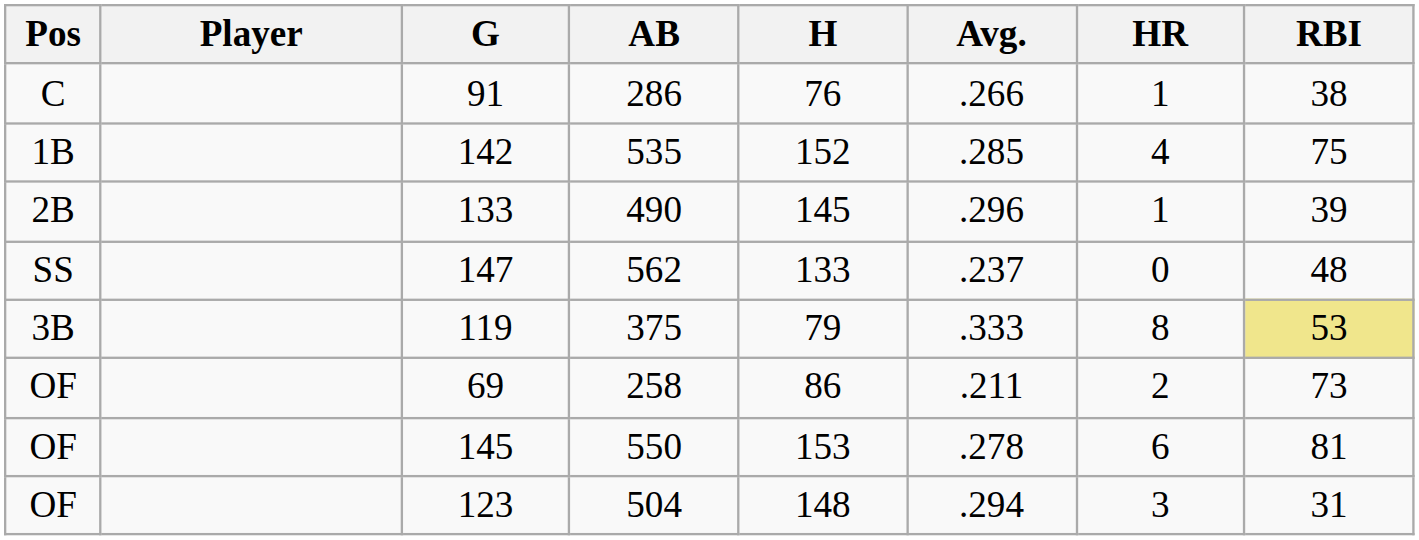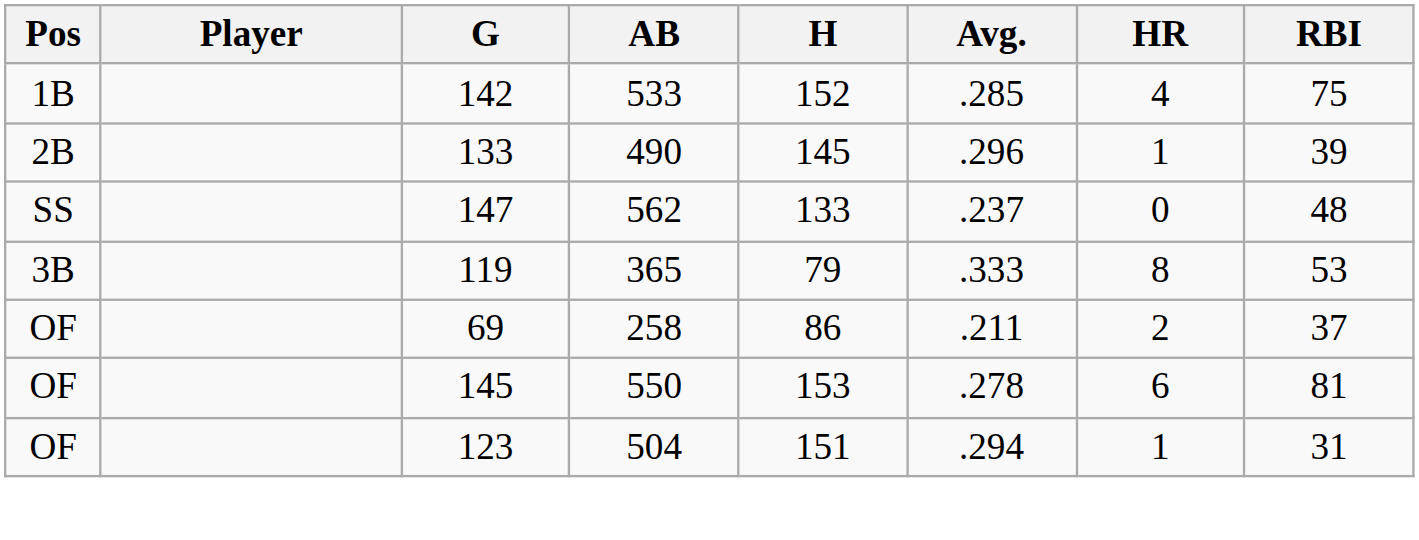 <table class="wikitable sortable">
 <tr>
 <th bgcolor="#DDDDFF" width="5%">Pos</th>
 <th bgcolor="#DDDDFF" width="16%">Player</th>
 <th bgcolor="#DDDDFF" width="9%">G</th>
 <th bgcolor="#DDDDFF" width="9%">AB</th>
 <th bgcolor="#DDDDFF" width="9%">H</th>
 <th bgcolor="#DDDDFF" width="9%">Avg.</th>
 <th bgcolor="#DDDDFF" width="9%">HR</th>
 <th bgcolor="#DDDDFF" width="9%">RBI</th>
 </tr>
 <tr align="center">
-<td>C</td>
-<td></td>
-<td>91</td>
-<td>286</td>
-<td>76</td>
-<td>.266</td>
-<td>1</td>
-<td>38</td>
-</tr>
-<tr align="center">
 <td>1B</td>
 <td></td>
 <td>142</td>
-<td>535</td>
+<td>533</td>
 <td>152</td>
 <td>.285</td>
 <td>4</td>
 <td>75</td>
 </tr>
 <tr align="center">
 <td>2B</td>
 <td></td>
 <td>133</td>
 <td>490</td>
 <td>145</td>
 <td>.296</td>
 <td>1</td>
 <td>39</td>
 </tr>
 <tr align="center">
 <td>SS</td>
 <td></td>
 <td>147</td>
 <td>562</td>
 <td>133</td>
 <td>.237</td>
 <td>0</td>
 <td>48</td>
 </tr>
 <tr align="center">
 <td>3B</td>
 <td></td>
 <td>119</td>
-<td>375</td>
+<td>365</td>
 <td>79</td>
 <td>.333</td>
 <td>8</td>
-<td style="background: khaki;">53</td>
+<td>53</td>
 </tr>
 <tr align="center">
 <td>OF</td>
 <td></td>
 <td>69</td>
 <td>258</td>
 <td>86</td>
 <td>.211</td>
 <td>2</td>
-<td>73</td>
+<td>37</td>
 </tr>
 <tr align="center">
 <td>OF</td>
 <td></td>
 <td>145</td>
 <td>550</td>
 <td>153</td>
 <td>.278</td>
 <td>6</td>
 <td>81</td>
 </tr>
 <tr align="center">
 <td>OF</td>
 <td></td>
 <td>123</td>
 <td>504</td>
-<td>148</td>
+<td>151</td>
 <td>.294</td>
-<td>3</td>
+<td>1</td>
 <td>31</td>
 </tr>
 </table>
